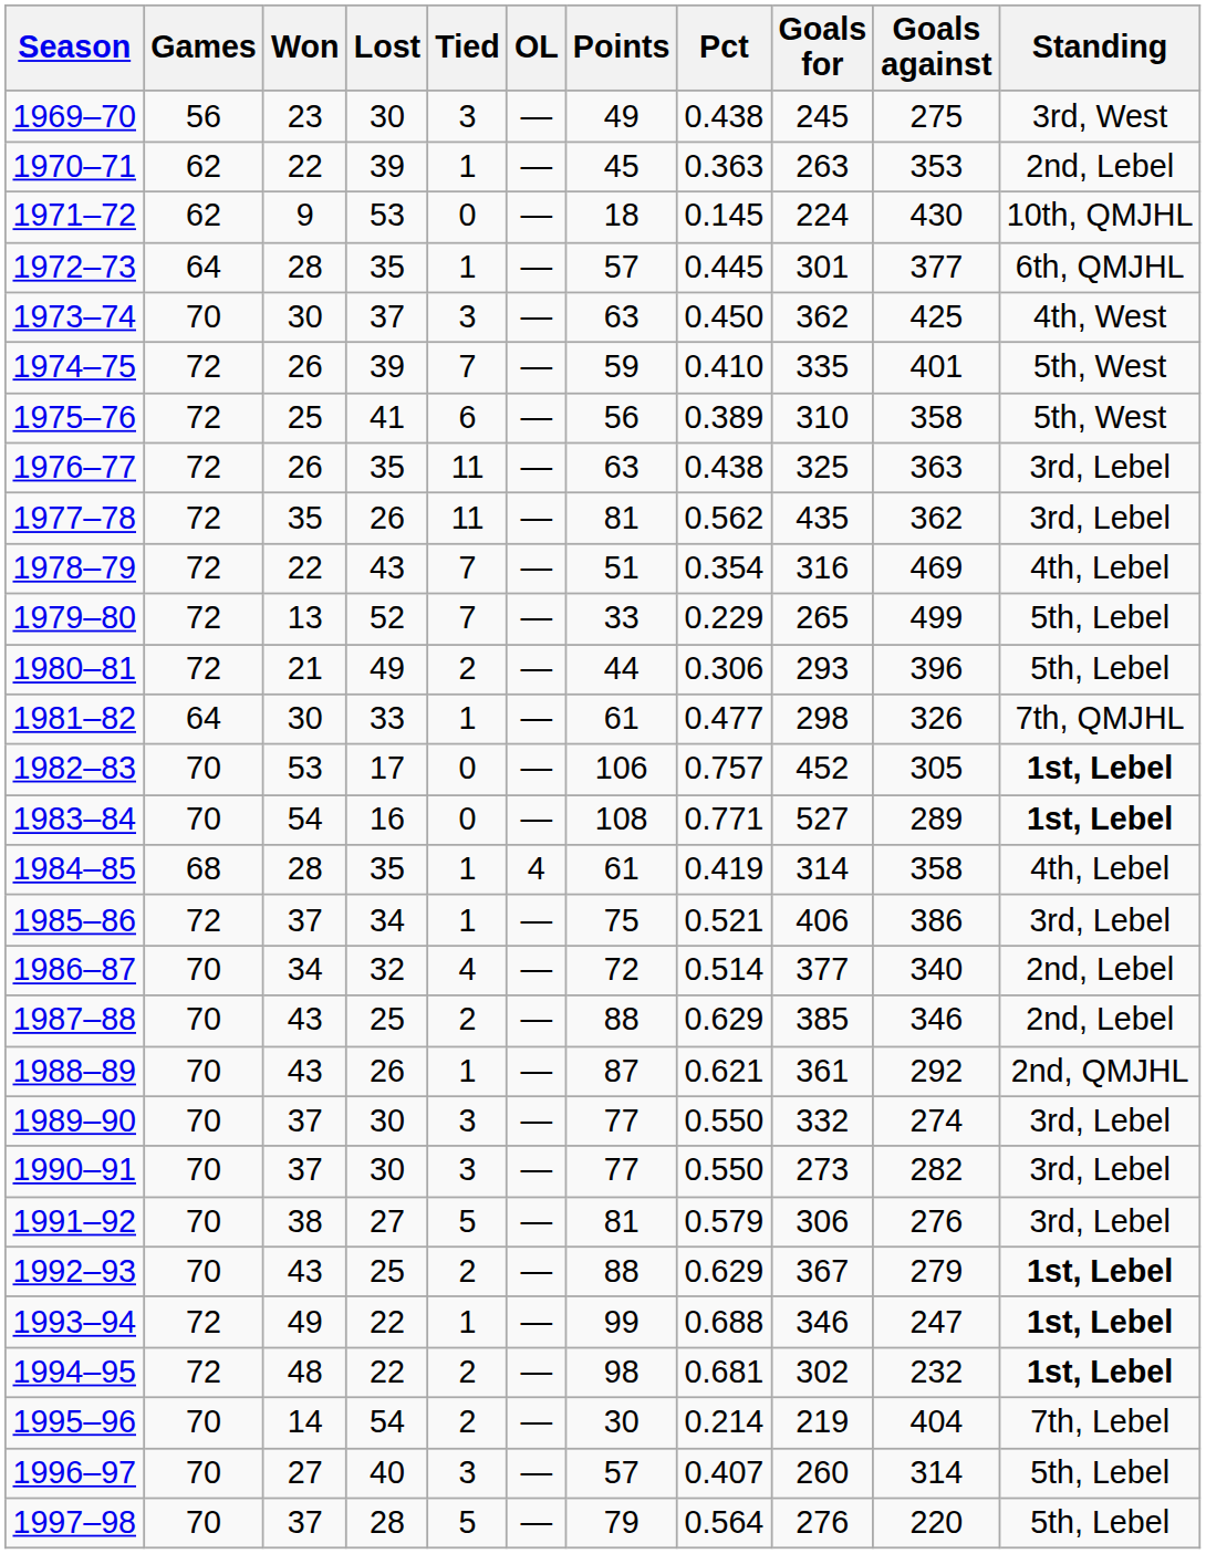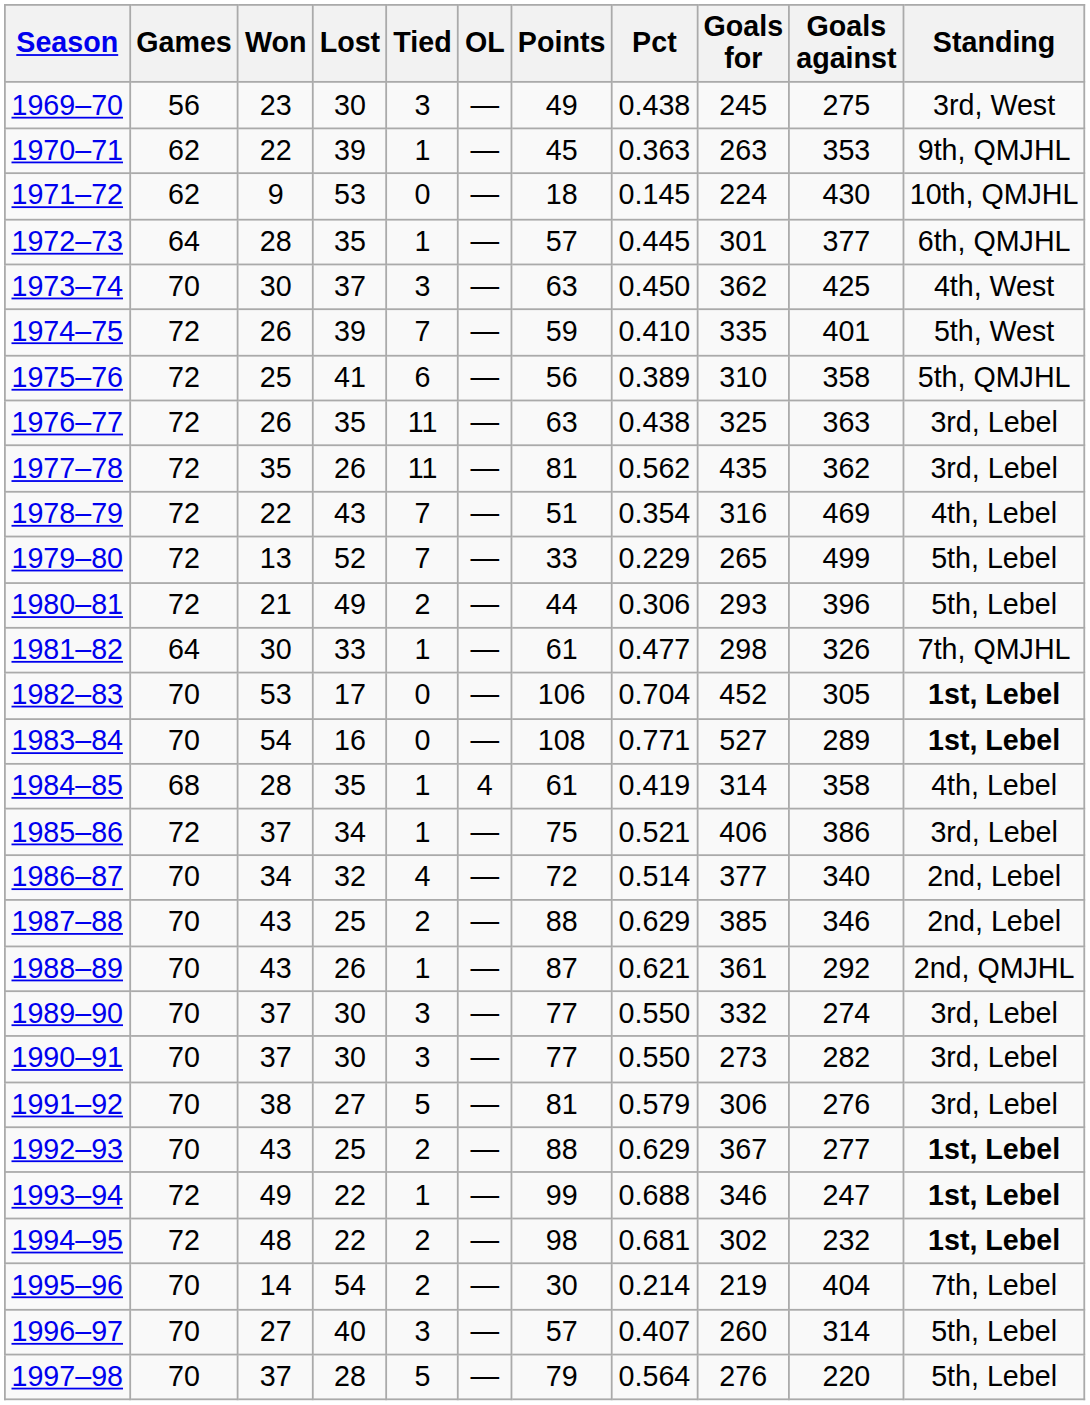 <table class="wikitable" style="text-align:center">
 <tr>
 <th><a href='#'>Season</a></th>
 <th>Games</th>
 <th>Won</th>
 <th>Lost</th>
 <th>Tied</th>
 <th>OL</th>
 <th>Points</th>
 <th>Pct</th>
 <th>Goals<br>for</th>
 <th>Goals<br>against</th>
 <th>Standing</th>
 </tr>
 <tr>
 <td><a href='#'>1969–70</a></td>
 <td>56</td>
 <td>23</td>
 <td>30</td>
 <td>3</td>
 <td>—</td>
 <td>49</td>
 <td>0.438</td>
 <td>245</td>
 <td>275</td>
 <td>3rd, West</td>
 </tr>
 <tr>
 <td><a href='#'>1970–71</a></td>
 <td>62</td>
 <td>22</td>
 <td>39</td>
 <td>1</td>
 <td>—</td>
 <td>45</td>
 <td>0.363</td>
 <td>263</td>
 <td>353</td>
-<td>2nd, Lebel</td>
+<td>9th, QMJHL</td>
 </tr>
 <tr>
 <td><a href='#'>1971–72</a></td>
 <td>62</td>
 <td>9</td>
 <td>53</td>
 <td>0</td>
 <td>—</td>
 <td>18</td>
 <td>0.145</td>
 <td>224</td>
 <td>430</td>
 <td>10th, QMJHL</td>
 </tr>
 <tr>
 <td><a href='#'>1972–73</a></td>
 <td>64</td>
 <td>28</td>
 <td>35</td>
 <td>1</td>
 <td>—</td>
 <td>57</td>
 <td>0.445</td>
 <td>301</td>
 <td>377</td>
 <td>6th, QMJHL</td>
 </tr>
 <tr>
 <td><a href='#'>1973–74</a></td>
 <td>70</td>
 <td>30</td>
 <td>37</td>
 <td>3</td>
 <td>—</td>
 <td>63</td>
 <td>0.450</td>
 <td>362</td>
 <td>425</td>
 <td>4th, West</td>
 </tr>
 <tr>
 <td><a href='#'>1974–75</a></td>
 <td>72</td>
 <td>26</td>
 <td>39</td>
 <td>7</td>
 <td>—</td>
 <td>59</td>
 <td>0.410</td>
 <td>335</td>
 <td>401</td>
 <td>5th, West</td>
 </tr>
 <tr>
 <td><a href='#'>1975–76</a></td>
 <td>72</td>
 <td>25</td>
 <td>41</td>
 <td>6</td>
 <td>—</td>
 <td>56</td>
 <td>0.389</td>
 <td>310</td>
 <td>358</td>
-<td>5th, West</td>
+<td>5th, QMJHL</td>
 </tr>
 <tr>
 <td><a href='#'>1976–77</a></td>
 <td>72</td>
 <td>26</td>
 <td>35</td>
 <td>11</td>
 <td>—</td>
 <td>63</td>
 <td>0.438</td>
 <td>325</td>
 <td>363</td>
 <td>3rd, Lebel</td>
 </tr>
 <tr>
 <td><a href='#'>1977–78</a></td>
 <td>72</td>
 <td>35</td>
 <td>26</td>
 <td>11</td>
 <td>—</td>
 <td>81</td>
 <td>0.562</td>
 <td>435</td>
 <td>362</td>
 <td>3rd, Lebel</td>
 </tr>
 <tr>
 <td><a href='#'>1978–79</a></td>
 <td>72</td>
 <td>22</td>
 <td>43</td>
 <td>7</td>
 <td>—</td>
 <td>51</td>
 <td>0.354</td>
 <td>316</td>
 <td>469</td>
 <td>4th, Lebel</td>
 </tr>
 <tr>
 <td><a href='#'>1979–80</a></td>
 <td>72</td>
 <td>13</td>
 <td>52</td>
 <td>7</td>
 <td>—</td>
 <td>33</td>
 <td>0.229</td>
 <td>265</td>
 <td>499</td>
 <td>5th, Lebel</td>
 </tr>
 <tr>
 <td><a href='#'>1980–81</a></td>
 <td>72</td>
 <td>21</td>
 <td>49</td>
 <td>2</td>
 <td>—</td>
 <td>44</td>
 <td>0.306</td>
 <td>293</td>
 <td>396</td>
 <td>5th, Lebel</td>
 </tr>
 <tr>
 <td><a href='#'>1981–82</a></td>
 <td>64</td>
 <td>30</td>
 <td>33</td>
 <td>1</td>
 <td>—</td>
 <td>61</td>
 <td>0.477</td>
 <td>298</td>
 <td>326</td>
 <td>7th, QMJHL</td>
 </tr>
 <tr>
 <td><a href='#'>1982–83</a></td>
 <td>70</td>
 <td>53</td>
 <td>17</td>
 <td>0</td>
 <td>—</td>
 <td>106</td>
-<td>0.757</td>
+<td>0.704</td>
 <td>452</td>
 <td>305</td>
 <td><strong>1st, Lebel</strong></td>
 </tr>
 <tr>
 <td><a href='#'>1983–84</a></td>
 <td>70</td>
 <td>54</td>
 <td>16</td>
 <td>0</td>
 <td>—</td>
 <td>108</td>
 <td>0.771</td>
 <td>527</td>
 <td>289</td>
 <td><strong>1st, Lebel</strong></td>
 </tr>
 <tr>
 <td><a href='#'>1984–85</a></td>
 <td>68</td>
 <td>28</td>
 <td>35</td>
 <td>1</td>
 <td>4</td>
 <td>61</td>
 <td>0.419</td>
 <td>314</td>
 <td>358</td>
 <td>4th, Lebel</td>
 </tr>
 <tr>
 <td><a href='#'>1985–86</a></td>
 <td>72</td>
 <td>37</td>
 <td>34</td>
 <td>1</td>
 <td>—</td>
 <td>75</td>
 <td>0.521</td>
 <td>406</td>
 <td>386</td>
 <td>3rd, Lebel</td>
 </tr>
 <tr>
 <td><a href='#'>1986–87</a></td>
 <td>70</td>
 <td>34</td>
 <td>32</td>
 <td>4</td>
 <td>—</td>
 <td>72</td>
 <td>0.514</td>
 <td>377</td>
 <td>340</td>
 <td>2nd, Lebel</td>
 </tr>
 <tr>
 <td><a href='#'>1987–88</a></td>
 <td>70</td>
 <td>43</td>
 <td>25</td>
 <td>2</td>
 <td>—</td>
 <td>88</td>
 <td>0.629</td>
 <td>385</td>
 <td>346</td>
 <td>2nd, Lebel</td>
 </tr>
 <tr>
 <td><a href='#'>1988–89</a></td>
 <td>70</td>
 <td>43</td>
 <td>26</td>
 <td>1</td>
 <td>—</td>
 <td>87</td>
 <td>0.621</td>
 <td>361</td>
 <td>292</td>
 <td>2nd, QMJHL</td>
 </tr>
 <tr>
 <td><a href='#'>1989–90</a></td>
 <td>70</td>
 <td>37</td>
 <td>30</td>
 <td>3</td>
 <td>—</td>
 <td>77</td>
 <td>0.550</td>
 <td>332</td>
 <td>274</td>
 <td>3rd, Lebel</td>
 </tr>
 <tr>
 <td><a href='#'>1990–91</a></td>
 <td>70</td>
 <td>37</td>
 <td>30</td>
 <td>3</td>
 <td>—</td>
 <td>77</td>
 <td>0.550</td>
 <td>273</td>
 <td>282</td>
 <td>3rd, Lebel</td>
 </tr>
 <tr>
 <td><a href='#'>1991–92</a></td>
 <td>70</td>
 <td>38</td>
 <td>27</td>
 <td>5</td>
 <td>—</td>
 <td>81</td>
 <td>0.579</td>
 <td>306</td>
 <td>276</td>
 <td>3rd, Lebel</td>
 </tr>
 <tr>
 <td><a href='#'>1992–93</a></td>
 <td>70</td>
 <td>43</td>
 <td>25</td>
 <td>2</td>
 <td>—</td>
 <td>88</td>
 <td>0.629</td>
 <td>367</td>
-<td>279</td>
+<td>277</td>
 <td><strong>1st, Lebel</strong></td>
 </tr>
 <tr>
 <td><a href='#'>1993–94</a></td>
 <td>72</td>
 <td>49</td>
 <td>22</td>
 <td>1</td>
 <td>—</td>
 <td>99</td>
 <td>0.688</td>
 <td>346</td>
 <td>247</td>
 <td><strong>1st, Lebel</strong></td>
 </tr>
 <tr>
 <td><a href='#'>1994–95</a></td>
 <td>72</td>
 <td>48</td>
 <td>22</td>
 <td>2</td>
 <td>—</td>
 <td>98</td>
 <td>0.681</td>
 <td>302</td>
 <td>232</td>
 <td><strong>1st, Lebel</strong></td>
 </tr>
 <tr>
 <td><a href='#'>1995–96</a></td>
 <td>70</td>
 <td>14</td>
 <td>54</td>
 <td>2</td>
 <td>—</td>
 <td>30</td>
 <td>0.214</td>
 <td>219</td>
 <td>404</td>
 <td>7th, Lebel</td>
 </tr>
 <tr>
 <td><a href='#'>1996–97</a></td>
 <td>70</td>
 <td>27</td>
 <td>40</td>
 <td>3</td>
 <td>—</td>
 <td>57</td>
 <td>0.407</td>
 <td>260</td>
 <td>314</td>
 <td>5th, Lebel</td>
 </tr>
 <tr>
 <td><a href='#'>1997–98</a></td>
 <td>70</td>
 <td>37</td>
 <td>28</td>
 <td>5</td>
 <td>—</td>
 <td>79</td>
 <td>0.564</td>
 <td>276</td>
 <td>220</td>
 <td>5th, Lebel</td>
 </tr>
 </table>
